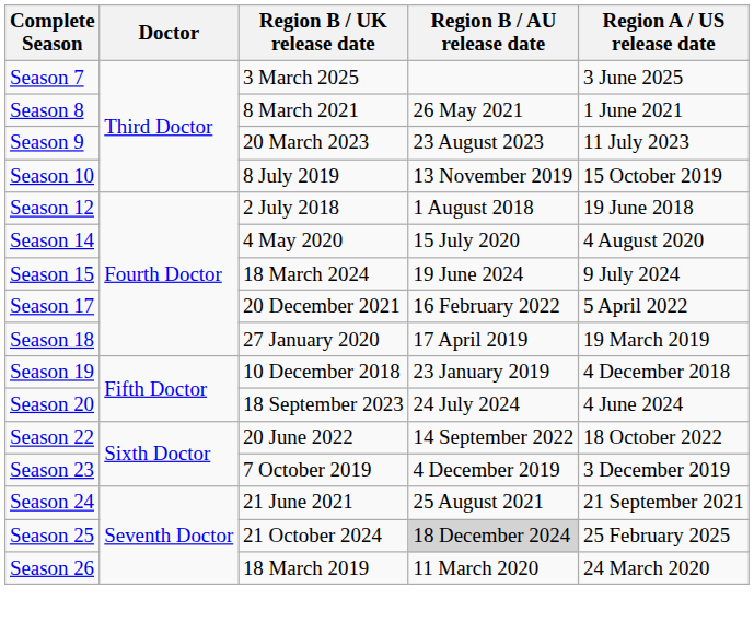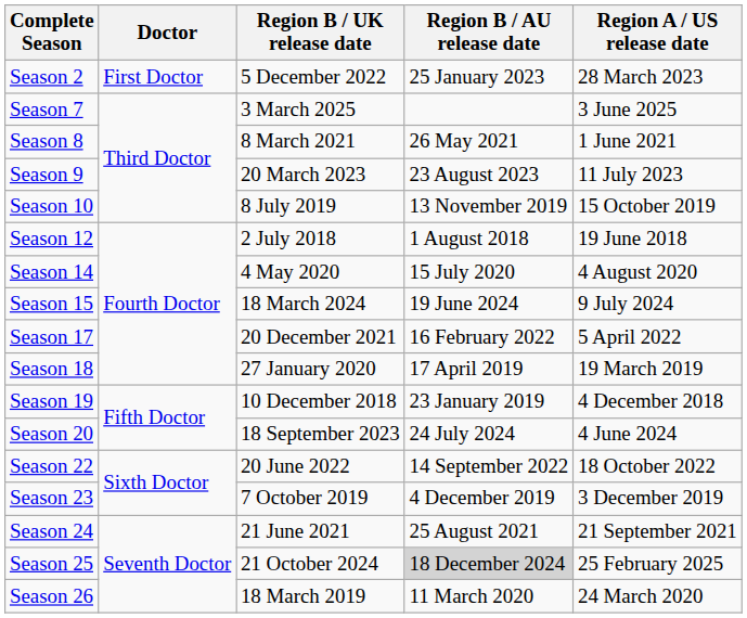 <table class="wikitable sortable">
 <tr>
 <th>Complete<br>Season</th>
 <th data-sort-type="number">Doctor</th>
 <th data-sort-type="date">Region B / UK<br>release date</th>
 <th data-sort-type="date">Region B / AU<br>release date</th>
 <th data-sort-type="date">Region A / US<br>release date</th>
+</tr>
+<tr>
+<td><a href='#'>Season 2</a></td>
+<td rowspan="1" data-sort-key="1"><a href='#'>First Doctor</a></td>
+<td>5 December 2022</td>
+<td>25 January 2023</td>
+<td>28 March 2023</td>
 </tr>
 <tr>
 <td><a href='#'>Season 7</a></td>
 <td rowspan="4" data-sort-key="3"><a href='#'>Third Doctor</a></td>
 <td>3 March 2025</td>
 <td></td>
 <td>3 June 2025</td>
 </tr>
 <tr>
 <td><a href='#'>Season 8</a></td>
 <td>8 March 2021</td>
 <td>26 May 2021</td>
 <td>1 June 2021</td>
 </tr>
 <tr>
 <td><a href='#'>Season 9</a></td>
 <td>20 March 2023</td>
 <td>23 August 2023</td>
 <td>11 July 2023</td>
 </tr>
 <tr>
 <td><a href='#'>Season 10</a></td>
 <td>8 July 2019</td>
 <td>13 November 2019</td>
 <td>15 October 2019</td>
 </tr>
 <tr>
 <td><a href='#'>Season 12</a></td>
 <td rowspan="5" data-sort-key="4"><a href='#'>Fourth Doctor</a></td>
 <td>2 July 2018</td>
 <td>1 August 2018</td>
 <td>19 June 2018</td>
 </tr>
 <tr>
 <td><a href='#'>Season 14</a></td>
 <td>4 May 2020</td>
 <td>15 July 2020</td>
 <td>4 August 2020</td>
 </tr>
 <tr>
 <td><a href='#'>Season 15</a></td>
 <td>18 March 2024</td>
 <td>19 June 2024</td>
 <td>9 July 2024</td>
 </tr>
 <tr>
 <td><a href='#'>Season 17</a></td>
 <td>20 December 2021</td>
 <td>16 February 2022</td>
 <td>5 April 2022</td>
 </tr>
 <tr>
 <td><a href='#'>Season 18</a></td>
 <td>27 January 2020</td>
 <td>17 April 2019</td>
 <td>19 March 2019</td>
 </tr>
 <tr>
 <td><a href='#'>Season 19</a></td>
 <td rowspan="2" data-sort-key="5"><a href='#'>Fifth Doctor</a></td>
 <td>10 December 2018</td>
 <td>23 January 2019</td>
 <td>4 December 2018</td>
 </tr>
 <tr>
 <td><a href='#'>Season 20</a></td>
 <td>18 September 2023</td>
 <td>24 July 2024</td>
 <td>4 June 2024</td>
 </tr>
 <tr>
 <td><a href='#'>Season 22</a></td>
 <td rowspan="2" data-sort-key="6"><a href='#'>Sixth Doctor</a></td>
 <td>20 June 2022</td>
 <td>14 September 2022</td>
 <td>18 October 2022</td>
 </tr>
 <tr>
 <td><a href='#'>Season 23</a></td>
 <td>7 October 2019</td>
 <td>4 December 2019</td>
 <td>3 December 2019</td>
 </tr>
 <tr>
 <td><a href='#'>Season 24</a></td>
 <td rowspan="3" data-sort-key="7"><a href='#'>Seventh Doctor</a></td>
 <td>21 June 2021</td>
 <td>25 August 2021</td>
 <td>21 September 2021</td>
 </tr>
 <tr>
 <td><a href='#'>Season 25</a></td>
 <td>21 October 2024</td>
 <td style="background: lightgrey;">18 December 2024</td>
 <td>25 February 2025</td>
 </tr>
 <tr>
 <td><a href='#'>Season 26</a></td>
 <td>18 March 2019</td>
 <td>11 March 2020</td>
 <td>24 March 2020</td>
 </tr>
 </table>
